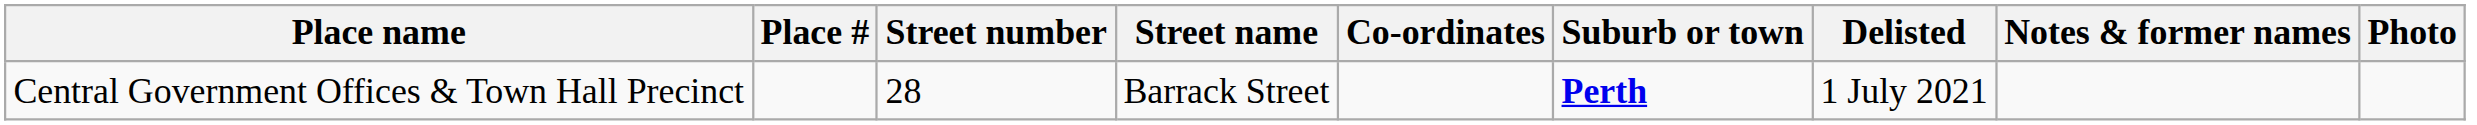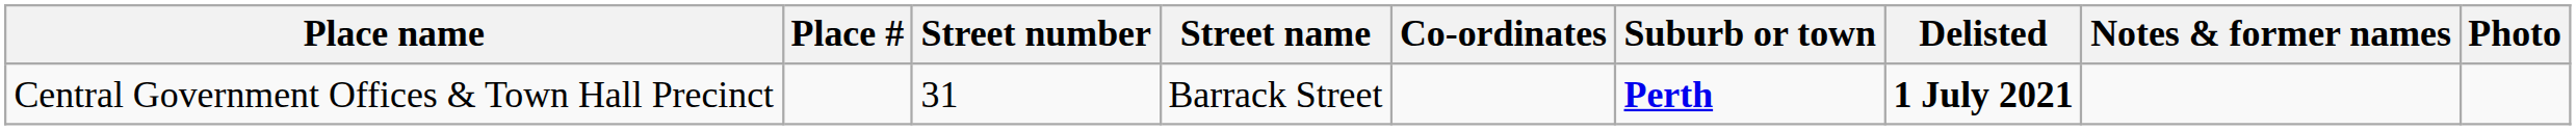 <table class="wikitable sortable">
 <tr>
 <th>Place name</th>
 <th>Place #</th>
 <th>Street number</th>
 <th>Street name</th>
 <th>Co-ordinates</th>
 <th>Suburb or town</th>
 <th>Delisted</th>
 <th class="unsortable">Notes & former names</th>
 <th class="unsortable">Photo</th>
 </tr>
 <tr>
 <td>Central Government Offices & Town Hall Precinct</td>
 <td></td>
-<td>28</td>
+<td>31</td>
 <td>Barrack Street</td>
 <td></td>
 <td><strong><a href='#'>Perth</a></strong></td>
-<td>1 July 2021</td>
+<td><strong>1 July 2021</strong></td>
 <td></td>
 <td></td>
 </tr>
 </table>
